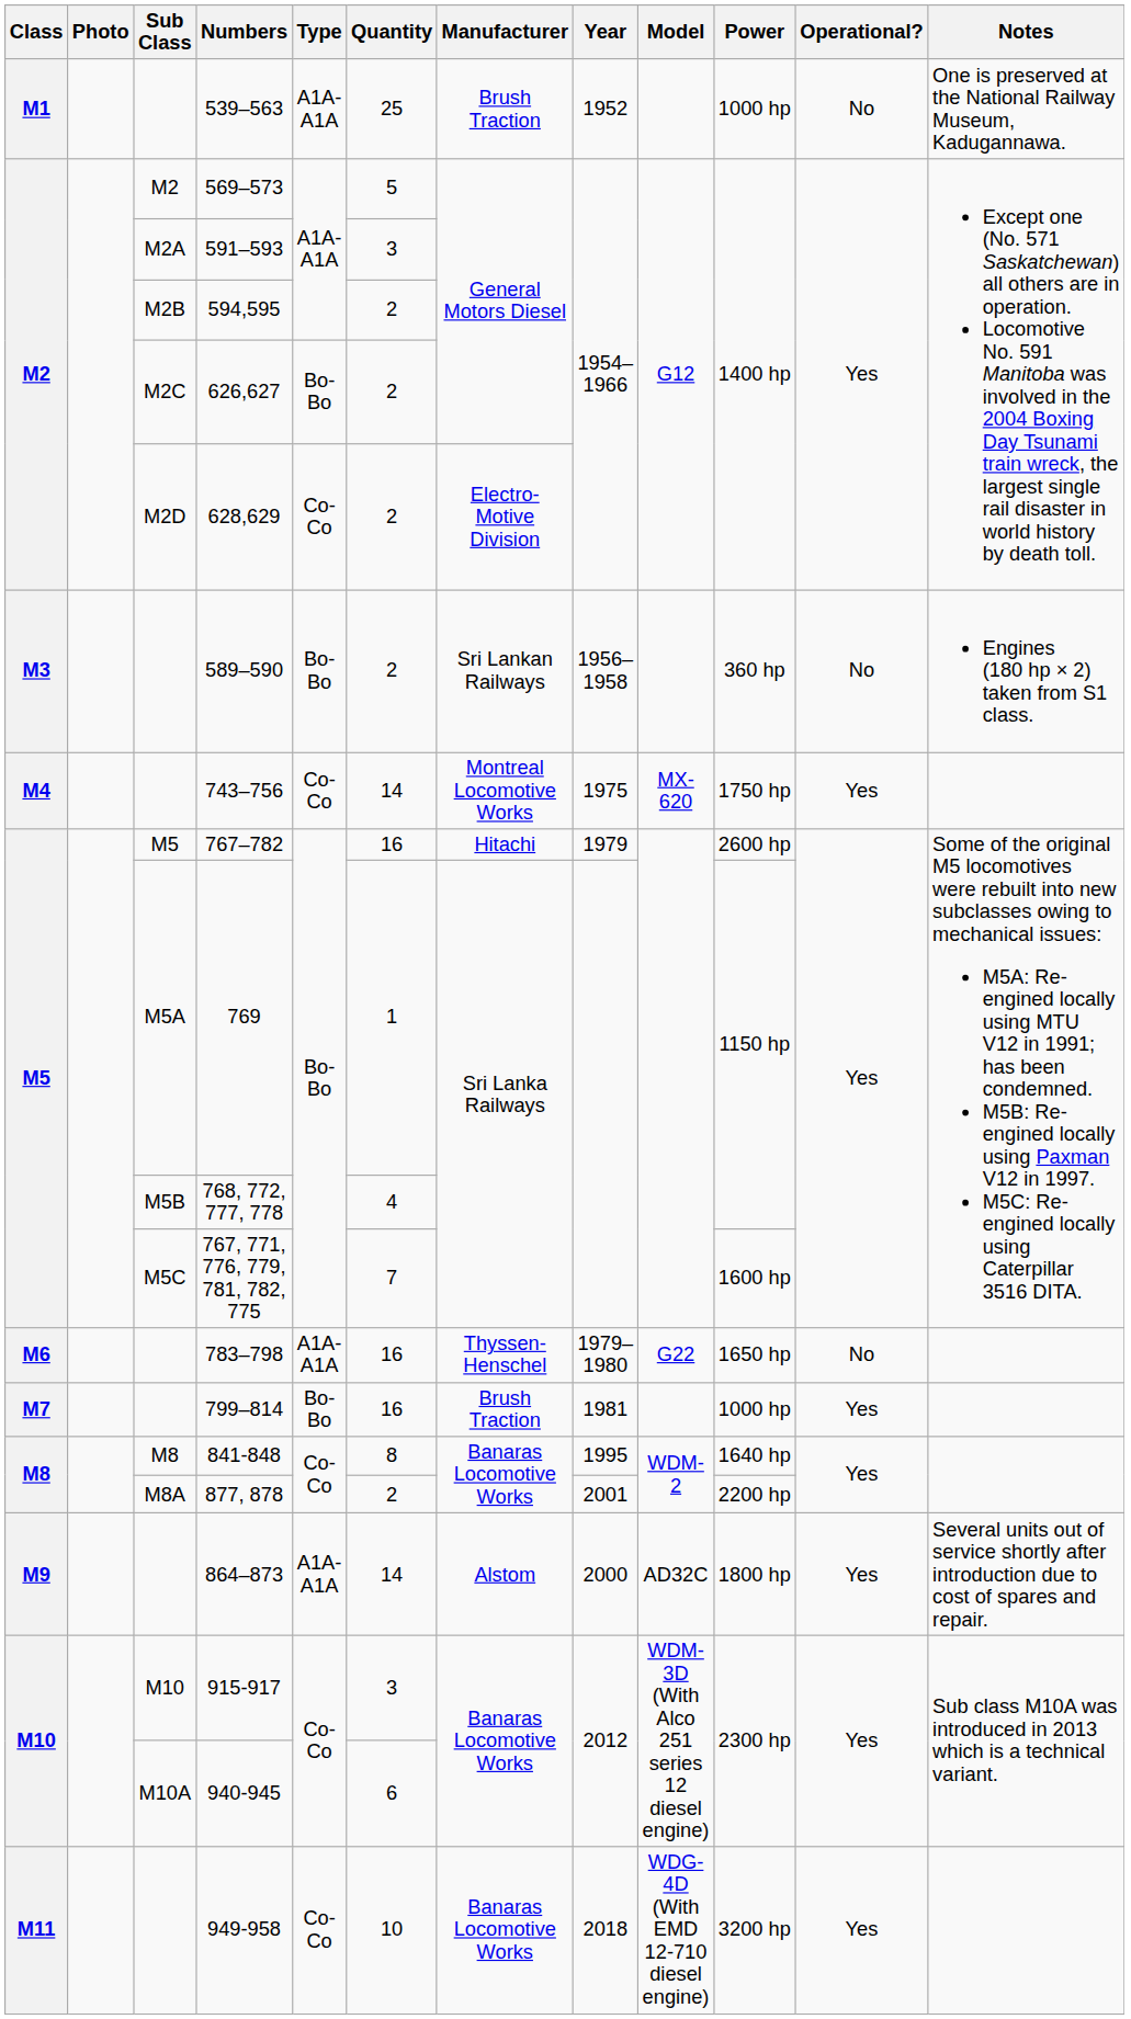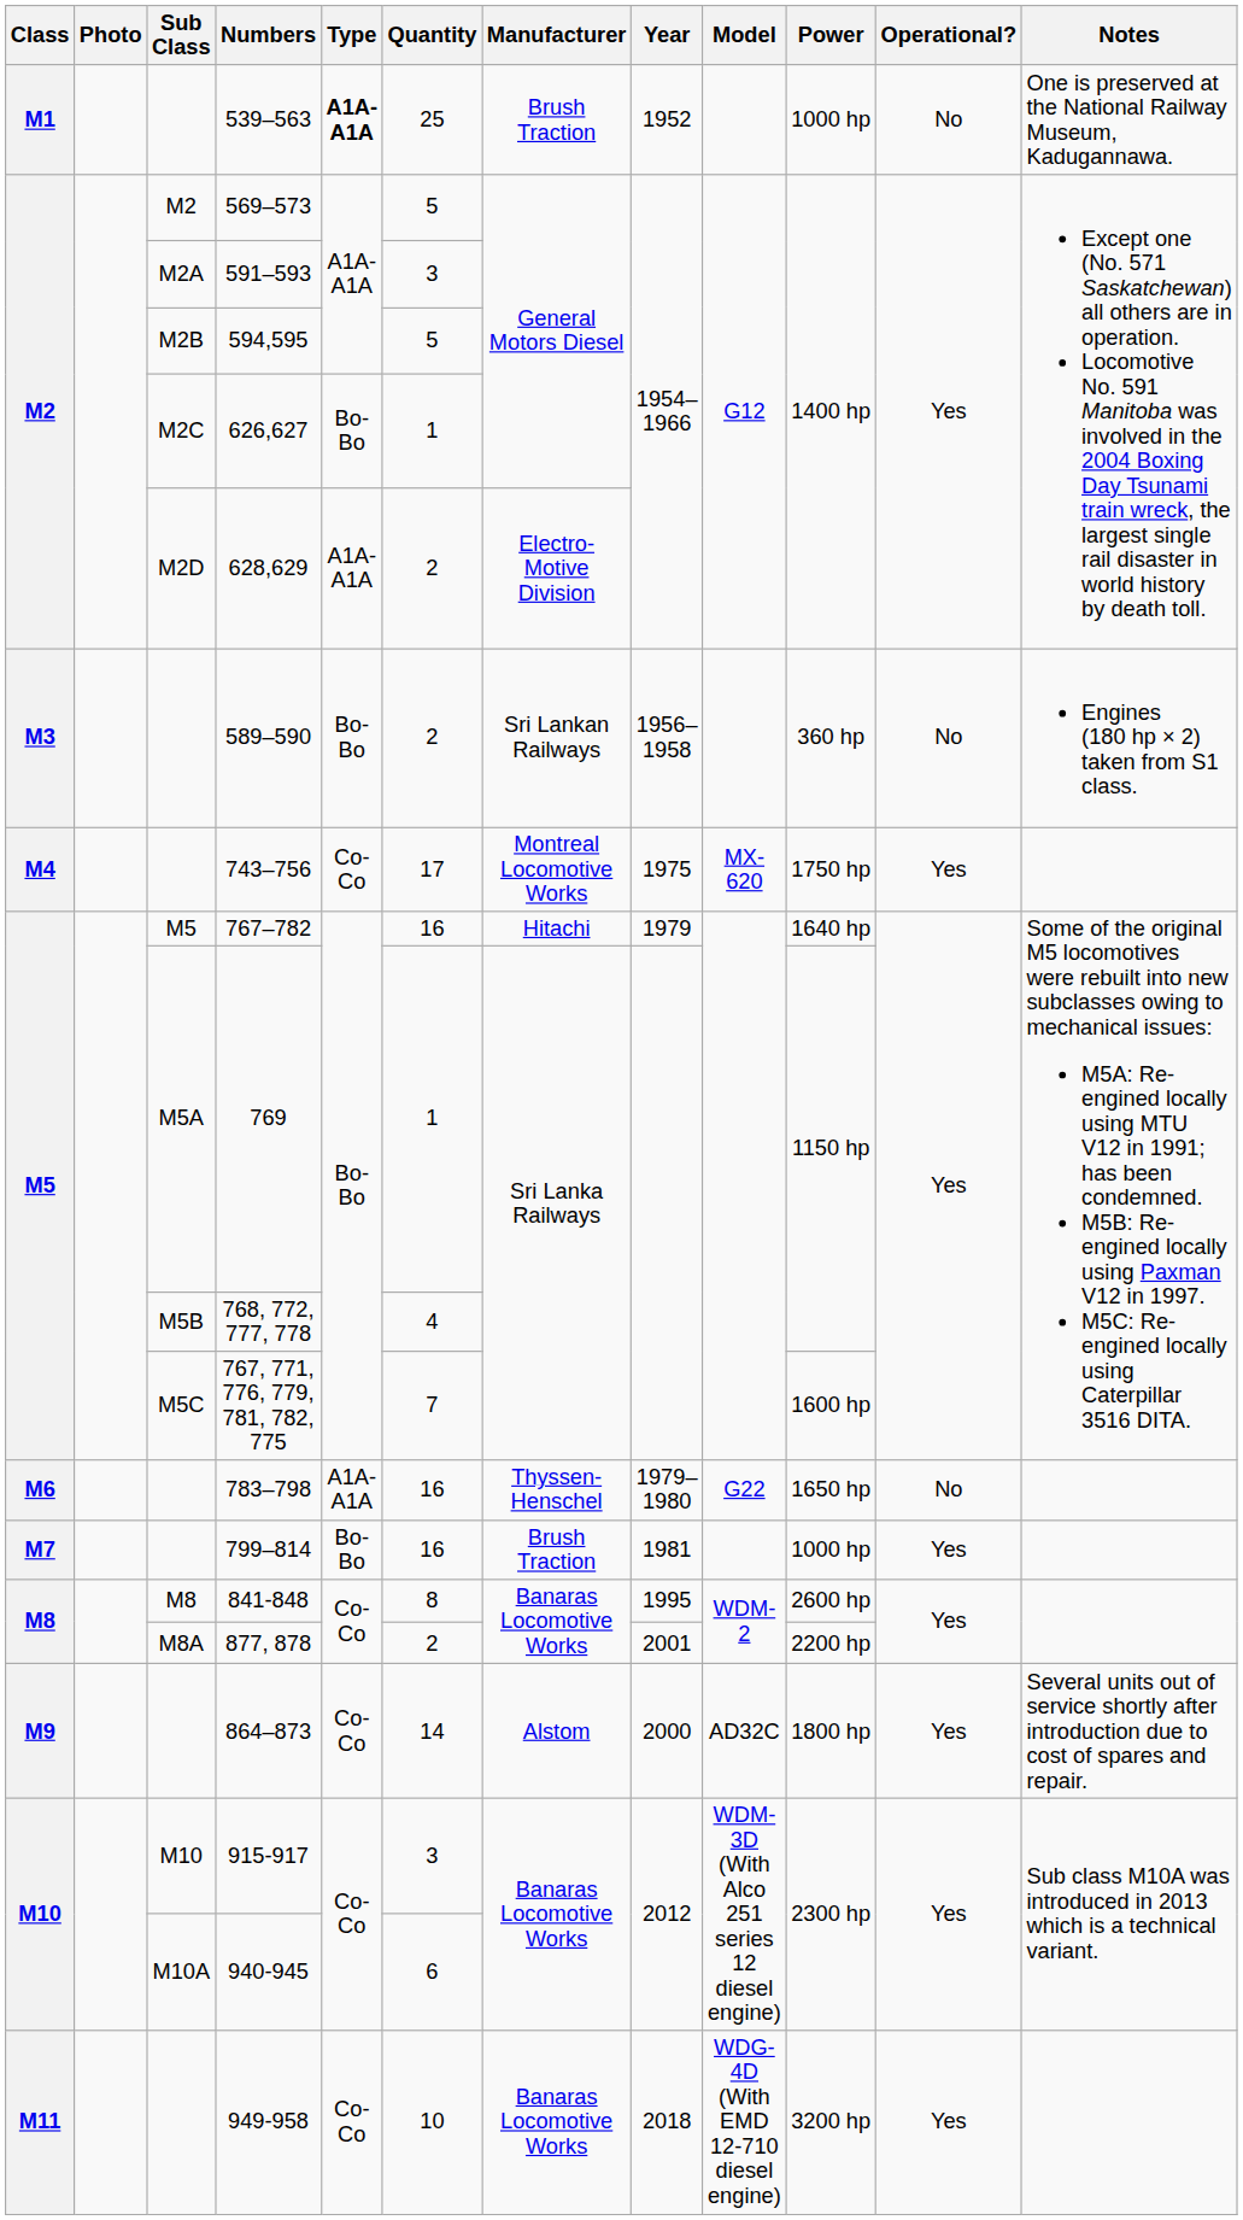 <table class=wikitable style=text-align:center>
 <tr>
 <th>Class</th>
 <th>Photo</th>
 <th>Sub Class</th>
 <th>Numbers</th>
 <th>Type</th>
 <th>Quantity</th>
 <th>Manufacturer</th>
 <th>Year</th>
 <th>Model</th>
 <th>Power</th>
 <th>Operational?</th>
 <th>Notes</th>
 </tr>
 <tr>
 <th><a href='#'>M1</a></th>
 <td></td>
 <td></td>
 <td>539–563</td>
-<td>A1A-A1A</td>
+<td><strong>A1A-A1A</strong></td>
 <td>25</td>
 <td><a href='#'>Brush Traction</a></td>
 <td>1952</td>
 <td></td>
 <td>1000 hp</td>
 <td>No</td>
 <td align="left">One is preserved at the National Railway Museum, Kadugannawa.</td>
 </tr>
 <tr>
 <th rowspan="5"><a href='#'>M2</a></th>
 <td rowspan="5"></td>
 <td>M2</td>
 <td>569–573</td>
 <td rowspan="3">A1A-A1A</td>
 <td>5</td>
 <td rowspan="4"><a href='#'>General Motors Diesel</a></td>
 <td rowspan="5">1954–1966</td>
 <td rowspan="5"><a href='#'>G12</a></td>
 <td rowspan="5">1400 hp</td>
 <td rowspan="5">Yes</td>
 <td rowspan="5" align="left"><br><ul><li>Except one (No. 571 <em>Saskatchewan</em>) all others are in operation.</li><li>Locomotive No. 591 <em>Manitoba</em> was involved in the <a href='#'>2004 Boxing Day Tsunami train wreck</a>, the largest single rail disaster in world history by death toll.</li></ul></td>
 </tr>
 <tr>
 <td>M2A</td>
 <td>591–593</td>
 <td>3</td>
 </tr>
 <tr>
 <td>M2B</td>
 <td>594,595</td>
-<td>2</td>
+<td>5</td>
 </tr>
 <tr>
 <td>M2C</td>
 <td>626,627</td>
 <td>Bo-Bo</td>
-<td>2</td>
+<td>1</td>
 </tr>
 <tr>
 <td>M2D</td>
 <td>628,629</td>
-<td>Co-Co</td>
+<td>A1A-A1A</td>
 <td>2</td>
 <td><a href='#'>Electro-Motive Division</a></td>
 </tr>
 <tr>
 <th><a href='#'>M3</a></th>
 <td></td>
 <td></td>
 <td>589–590</td>
 <td>Bo-Bo</td>
 <td>2</td>
 <td>Sri Lankan Railways</td>
 <td>1956–1958</td>
 <td></td>
 <td>360 hp</td>
 <td>No</td>
 <td align="left"><br><ul><li>Engines (180 hp × 2) taken from S1 class.</li></ul></td>
 </tr>
 <tr>
 <th><a href='#'>M4</a></th>
 <td></td>
 <td></td>
 <td>743–756</td>
 <td>Co-Co</td>
-<td>14</td>
+<td>17</td>
 <td><a href='#'>Montreal Locomotive Works</a></td>
 <td>1975</td>
 <td><a href='#'>MX-620</a></td>
 <td>1750 hp</td>
 <td>Yes</td>
 <td align="left"></td>
 </tr>
 <tr>
 <th rowspan="4"><a href='#'>M5</a></th>
 <td rowspan="4"></td>
 <td>M5</td>
 <td>767–782</td>
 <td rowspan="4">Bo-Bo</td>
 <td>16</td>
 <td><a href='#'>Hitachi</a></td>
 <td>1979</td>
 <td rowspan="4"></td>
-<td>2600 hp</td>
+<td>1640 hp</td>
 <td rowspan="4">Yes</td>
 <td rowspan="4" align="left">Some of the original M5 locomotives were rebuilt into new subclasses owing to mechanical issues:<br><ul><li>M5A: Re-engined locally using MTU V12 in 1991; has been condemned.</li><li>M5B: Re-engined locally using <a href='#'>Paxman</a> V12 in 1997.</li><li>M5C: Re-engined locally using Caterpillar 3516 DITA.</li></ul></td>
 </tr>
 <tr>
 <td>M5A</td>
 <td>769</td>
 <td>1</td>
 <td rowspan="3">Sri Lanka Railways</td>
 <td rowspan="3"></td>
 <td rowspan="2">1150 hp</td>
 </tr>
 <tr>
 <td>M5B</td>
 <td>768, 772, 777, 778</td>
 <td>4</td>
 </tr>
 <tr>
 <td>M5C</td>
 <td>767, 771, 776, 779, 781, 782, 775</td>
 <td>7</td>
 <td>1600 hp</td>
 </tr>
 <tr>
 <th><a href='#'>M6</a></th>
 <td></td>
 <td></td>
 <td>783–798</td>
 <td>A1A-A1A</td>
 <td>16</td>
 <td><a href='#'>Thyssen-Henschel</a></td>
 <td>1979–1980</td>
 <td><a href='#'>G22</a></td>
 <td>1650 hp</td>
 <td>No</td>
 <td align="left"></td>
 </tr>
 <tr>
 <th><a href='#'>M7</a></th>
 <td></td>
 <td></td>
 <td>799–814</td>
 <td>Bo-Bo</td>
 <td>16</td>
 <td><a href='#'>Brush Traction</a></td>
 <td>1981</td>
 <td></td>
 <td>1000 hp</td>
 <td>Yes</td>
 <td align="left"></td>
 </tr>
 <tr>
 <th rowspan="2"><a href='#'>M8</a></th>
 <td rowspan="2"></td>
 <td>M8</td>
 <td>841-848</td>
 <td rowspan="2">Co-Co</td>
 <td>8</td>
 <td rowspan="2"><a href='#'>Banaras Locomotive Works</a></td>
 <td>1995</td>
 <td rowspan="2"><a href='#'>WDM-2</a></td>
-<td>1640 hp</td>
+<td>2600 hp</td>
 <td rowspan="2">Yes</td>
 <td rowspan="2" align="left"></td>
 </tr>
 <tr>
 <td>M8A</td>
 <td>877, 878</td>
 <td>2</td>
 <td>2001</td>
 <td>2200 hp</td>
 </tr>
 <tr>
 <th><a href='#'>M9</a></th>
 <td></td>
 <td></td>
 <td>864–873</td>
-<td>A1A-A1A</td>
+<td>Co-Co</td>
 <td>14</td>
 <td><a href='#'>Alstom</a></td>
 <td>2000</td>
 <td>AD32C</td>
 <td>1800 hp</td>
 <td>Yes</td>
 <td align="left">Several units out of service shortly after introduction due to cost of spares and repair.</td>
 </tr>
 <tr>
 <th rowspan="2"><a href='#'>M10</a></th>
 <td rowspan="2"></td>
 <td>M10</td>
 <td>915-917</td>
 <td rowspan="2">Co-Co</td>
 <td>3</td>
 <td rowspan="2"><a href='#'>Banaras Locomotive Works</a></td>
 <td rowspan="2">2012</td>
 <td rowspan="2"><a href='#'>WDM-3D</a> (With Alco 251 series 12 diesel  engine)</td>
 <td rowspan="2">2300 hp</td>
 <td rowspan="2">Yes</td>
 <td rowspan="2" align="left">Sub class M10A was introduced in 2013 which is a technical variant.</td>
 </tr>
 <tr>
 <td>M10A</td>
 <td>940-945</td>
 <td>6</td>
 </tr>
 <tr>
 <th><a href='#'>M11</a></th>
 <td></td>
 <td></td>
 <td>949-958</td>
 <td>Co-Co</td>
 <td>10</td>
 <td><a href='#'>Banaras Locomotive Works</a></td>
 <td>2018</td>
 <td><a href='#'>WDG-4D</a> (With EMD 12-710 diesel engine)</td>
 <td>3200 hp</td>
 <td>Yes</td>
 <td align="left"></td>
 </tr>
 </table>
